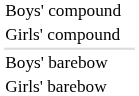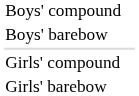 <table>
 <tr>
 <td>Boys' compound</td>
 <td></td>
 <td></td>
 <td></td>
 </tr>
 <tr>
-<td>Girls' compound</td>
+<td>Boys' barebow</td>
 <td></td>
 <td></td>
 <td></td>
 </tr>
 <tr bgcolor=#dddddd>
 <td colspan=4></td>
 </tr>
 <tr>
-<td>Boys' barebow</td>
+<td>Girls' compound</td>
 <td></td>
 <td></td>
 <td></td>
 </tr>
 <tr>
 <td>Girls' barebow</td>
 <td></td>
 <td></td>
 <td></td>
 </tr>
 </table>
